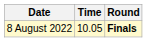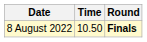 <table class="wikitable">
 <tr>
 <th>Date</th>
 <th>Time</th>
 <th>Round</th>
 </tr>
 <tr style=background:lemonchiffon>
 <td>8 August 2022</td>
-<td>10.05</td>
+<td>10.50</td>
 <td><strong>Finals</strong></td>
 </tr>
 </table>
